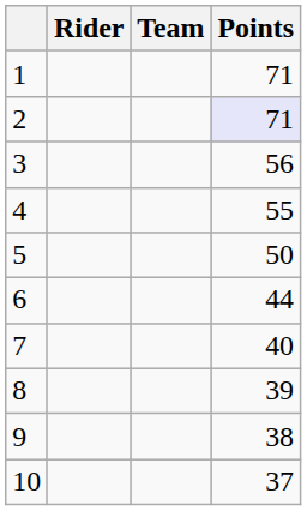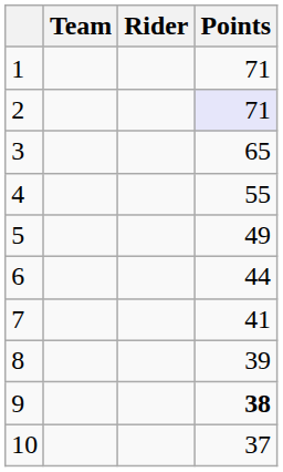 <table class="wikitable">
 <tr>
 <th></th>
+<th>Team</th>
 <th>Rider</th>
-<th>Team</th>
 <th>Points</th>
 </tr>
 <tr>
 <td>1</td>
+<td></td>
 <td> </td>
-<td></td>
 <td align=right>71</td>
 </tr>
 <tr>
 <td>2</td>
+<td></td>
 <td> </td>
-<td></td>
 <td align=right style="background: lavender;">71</td>
 </tr>
 <tr>
 <td>3</td>
 <td></td>
 <td></td>
-<td align=right>56</td>
+<td align=right>65</td>
 </tr>
 <tr>
 <td>4</td>
+<td></td>
 <td> </td>
-<td></td>
 <td align=right>55</td>
 </tr>
 <tr>
 <td>5</td>
 <td></td>
 <td></td>
-<td align=right>50</td>
+<td align=right>49</td>
 </tr>
 <tr>
 <td>6</td>
 <td></td>
 <td></td>
 <td align=right>44</td>
 </tr>
 <tr>
 <td>7</td>
 <td></td>
 <td></td>
-<td align=right>40</td>
+<td align=right>41</td>
 </tr>
 <tr>
 <td>8</td>
 <td></td>
 <td></td>
 <td align=right>39</td>
 </tr>
 <tr>
 <td>9</td>
 <td></td>
 <td></td>
-<td align=right>38</td>
+<td align=right><strong>38</strong></td>
 </tr>
 <tr>
 <td>10</td>
 <td></td>
 <td></td>
 <td align=right>37</td>
 </tr>
 </table>
